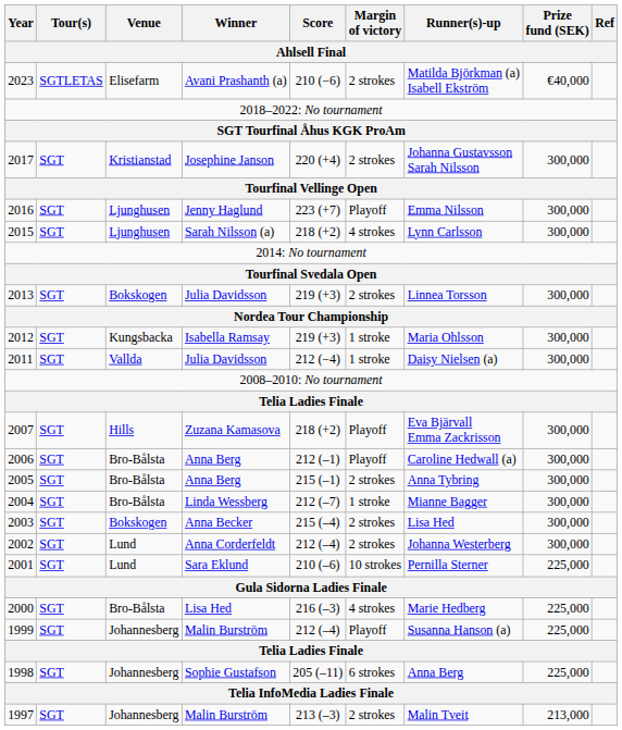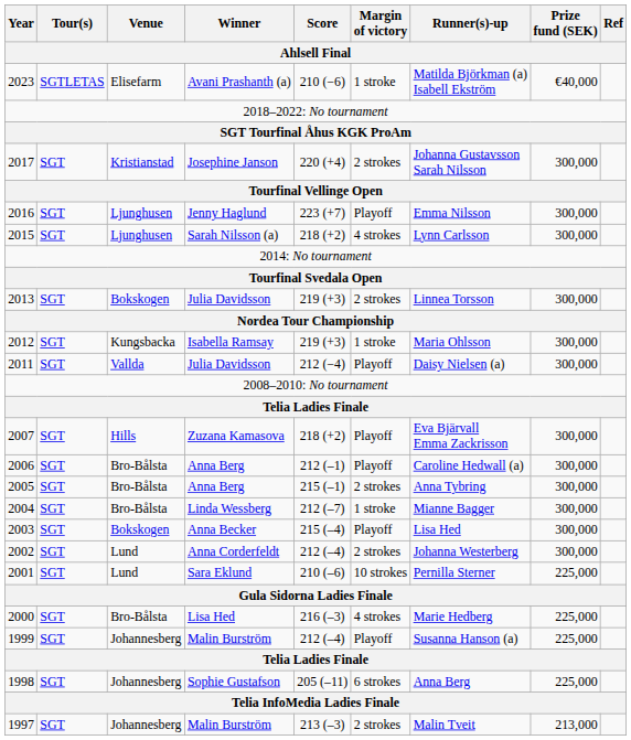 <table class=wikitable style="font-size:95%">
 <tr>
 <th>Year</th>
 <th>Tour(s)</th>
 <th>Venue</th>
 <th>Winner</th>
 <th>Score</th>
 <th>Margin<br>of victory</th>
 <th>Runner(s)-up</th>
 <th>Prize<br>fund (SEK)</th>
 <th>Ref</th>
 </tr>
 <tr>
 <th colspan=9>Ahlsell Final</th>
 </tr>
 <tr>
 <td>2023</td>
 <td><a href='#'>SGT</a><a href='#'>LETAS</a></td>
 <td>Elisefarm</td>
 <td> <a href='#'>Avani Prashanth</a> (a)</td>
 <td align=center>210 (−6)</td>
-<td>2 strokes</td>
+<td>1 stroke</td>
 <td> <a href='#'>Matilda Björkman</a> (a)<br> <a href='#'>Isabell Ekström</a></td>
 <td align=right>€40,000</td>
 <td></td>
 </tr>
 <tr>
 <td colspan=9 align=center>2018–2022: <em>No tournament</em></td>
 </tr>
 <tr>
 <th colspan=9>SGT Tourfinal Åhus KGK ProAm</th>
 </tr>
 <tr>
 <td>2017</td>
 <td><a href='#'>SGT</a></td>
 <td><a href='#'>Kristianstad</a></td>
 <td> <a href='#'>Josephine Janson</a></td>
 <td align=center>220 (+4)</td>
 <td>2 strokes</td>
 <td> <a href='#'>Johanna Gustavsson</a><br> <a href='#'>Sarah Nilsson</a></td>
 <td align=right>300,000</td>
 <td></td>
 </tr>
 <tr>
 <th colspan=9>Tourfinal Vellinge Open</th>
 </tr>
 <tr>
 <td>2016</td>
 <td><a href='#'>SGT</a></td>
 <td><a href='#'>Ljunghusen</a></td>
 <td> <a href='#'>Jenny Haglund</a></td>
 <td align=center>223 (+7)</td>
 <td>Playoff</td>
 <td> <a href='#'>Emma Nilsson</a></td>
 <td align=right>300,000</td>
 <td></td>
 </tr>
 <tr>
 <td>2015</td>
 <td><a href='#'>SGT</a></td>
 <td><a href='#'>Ljunghusen</a></td>
 <td> <a href='#'>Sarah Nilsson</a> (a)</td>
 <td align=center>218 (+2)</td>
 <td>4 strokes</td>
 <td> <a href='#'>Lynn Carlsson</a></td>
 <td align=right>300,000</td>
 <td></td>
 </tr>
 <tr>
 <td colspan=9 align=center>2014: <em>No tournament</em></td>
 </tr>
 <tr>
 <th colspan=9>Tourfinal Svedala Open</th>
 </tr>
 <tr>
 <td>2013</td>
 <td><a href='#'>SGT</a></td>
 <td><a href='#'>Bokskogen</a></td>
 <td> <a href='#'>Julia Davidsson</a></td>
 <td align=center>219 (+3)</td>
 <td>2 strokes</td>
 <td> <a href='#'>Linnea Torsson</a></td>
 <td align=right>300,000</td>
 <td></td>
 </tr>
 <tr>
 <th colspan=9>Nordea Tour Championship</th>
 </tr>
 <tr>
 <td>2012</td>
 <td><a href='#'>SGT</a></td>
 <td>Kungsbacka</td>
 <td> <a href='#'>Isabella Ramsay</a></td>
 <td align=center>219 (+3)</td>
 <td>1 stroke</td>
 <td> <a href='#'>Maria Ohlsson</a></td>
 <td align=right>300,000</td>
 <td></td>
 </tr>
 <tr>
 <td>2011</td>
 <td><a href='#'>SGT</a></td>
 <td><a href='#'>Vallda</a></td>
 <td> <a href='#'>Julia Davidsson</a></td>
 <td align=center>212 (−4)</td>
-<td>1 stroke</td>
+<td>Playoff</td>
 <td> <a href='#'>Daisy Nielsen</a> (a)</td>
 <td align=right>300,000</td>
 <td></td>
 </tr>
 <tr>
 <td colspan=9 align=center>2008–2010: <em>No tournament</em></td>
 </tr>
 <tr>
 <th colspan=9>Telia  Ladies Finale</th>
 </tr>
 <tr>
 <td>2007</td>
 <td><a href='#'>SGT</a></td>
 <td><a href='#'>Hills</a></td>
 <td> <a href='#'>Zuzana Kamasova</a></td>
 <td align=center>218 (+2)</td>
 <td>Playoff</td>
 <td> <a href='#'>Eva Bjärvall</a><br> <a href='#'>Emma Zackrisson</a></td>
 <td align=right>300,000</td>
 <td></td>
 </tr>
 <tr>
 <td>2006</td>
 <td><a href='#'>SGT</a></td>
 <td>Bro-Bålsta</td>
 <td> <a href='#'>Anna Berg</a></td>
 <td align=center>212 (–1)</td>
 <td>Playoff</td>
 <td> <a href='#'>Caroline Hedwall</a> (a)</td>
 <td align=right>300,000</td>
 <td></td>
 </tr>
 <tr>
 <td>2005</td>
 <td><a href='#'>SGT</a></td>
 <td>Bro-Bålsta</td>
 <td> <a href='#'>Anna Berg</a></td>
 <td align=center>215 (–1)</td>
 <td>2 strokes</td>
 <td> <a href='#'>Anna Tybring</a></td>
 <td align=right>300,000</td>
 <td></td>
 </tr>
 <tr>
 <td>2004</td>
 <td><a href='#'>SGT</a></td>
 <td>Bro-Bålsta</td>
 <td> <a href='#'>Linda Wessberg</a></td>
 <td align=center>212 (–7)</td>
 <td>1 stroke</td>
 <td> <a href='#'>Mianne Bagger</a></td>
 <td align=right>300,000</td>
 <td></td>
 </tr>
 <tr>
 <td>2003</td>
 <td><a href='#'>SGT</a></td>
 <td><a href='#'>Bokskogen</a></td>
 <td> <a href='#'>Anna Becker</a></td>
 <td align=center>215 (–4)</td>
-<td>2 strokes</td>
+<td>Playoff</td>
 <td> <a href='#'>Lisa Hed</a></td>
 <td align=right>300,000</td>
 <td></td>
 </tr>
 <tr>
 <td>2002</td>
 <td><a href='#'>SGT</a></td>
 <td>Lund</td>
 <td> <a href='#'>Anna Corderfeldt</a></td>
 <td align=center>212 (–4)</td>
 <td>2 strokes</td>
 <td> <a href='#'>Johanna Westerberg</a></td>
 <td align=right>300,000</td>
 <td></td>
 </tr>
 <tr>
 <td>2001</td>
 <td><a href='#'>SGT</a></td>
 <td>Lund</td>
 <td> <a href='#'>Sara Eklund</a></td>
 <td align=center>210 (–6)</td>
 <td>10 strokes</td>
 <td> <a href='#'>Pernilla Sterner</a></td>
 <td align=right>225,000</td>
 <td></td>
 </tr>
 <tr>
 <th colspan=9>Gula Sidorna Ladies Finale</th>
 </tr>
 <tr>
 <td>2000</td>
 <td><a href='#'>SGT</a></td>
 <td>Bro-Bålsta</td>
 <td> <a href='#'>Lisa Hed</a></td>
 <td align=center>216 (–3)</td>
 <td>4 strokes</td>
 <td> <a href='#'>Marie Hedberg</a></td>
 <td align=right>225,000</td>
 <td></td>
 </tr>
 <tr>
 <td>1999</td>
 <td><a href='#'>SGT</a></td>
 <td>Johannesberg</td>
 <td> <a href='#'>Malin Burström</a></td>
 <td align=center>212 (–4)</td>
 <td>Playoff</td>
 <td> <a href='#'>Susanna Hanson</a> (a)</td>
 <td align=right>225,000</td>
 <td></td>
 </tr>
 <tr>
 <th colspan=9>Telia  Ladies Finale</th>
 </tr>
 <tr>
 <td>1998</td>
 <td><a href='#'>SGT</a></td>
 <td>Johannesberg</td>
 <td> <a href='#'>Sophie Gustafson</a></td>
 <td align=center>205 (–11)</td>
 <td>6 strokes</td>
 <td> <a href='#'>Anna Berg</a></td>
 <td align=right>225,000</td>
 <td></td>
 </tr>
 <tr>
 <th colspan=9>Telia InfoMedia Ladies Finale</th>
 </tr>
 <tr>
 <td>1997</td>
 <td><a href='#'>SGT</a></td>
 <td>Johannesberg</td>
 <td> <a href='#'>Malin Burström</a></td>
 <td align=center>213 (–3)</td>
 <td>2 strokes</td>
 <td> <a href='#'>Malin Tveit</a></td>
 <td align=right>213,000</td>
 <td></td>
 </tr>
 </table>
